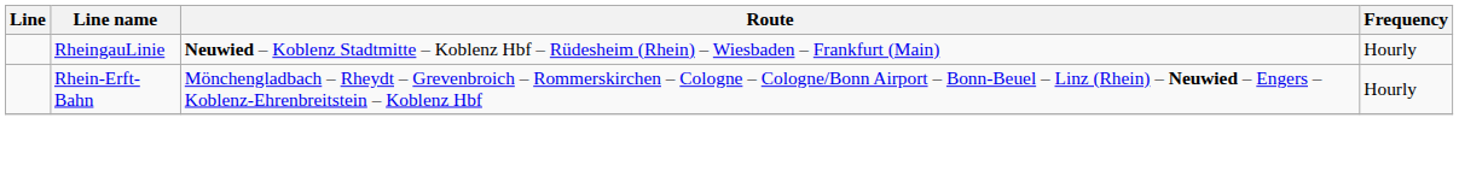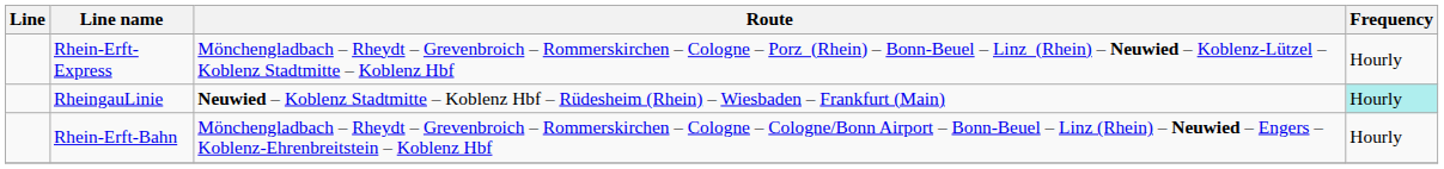 <table class="wikitable">
 <tr class="hintergrundfarbe6">
 <th>Line</th>
 <th>Line name</th>
 <th>Route</th>
 <th>Frequency</th>
 </tr>
 <tr>
 <td></td>
+<td><a href='#'>Rhein-Erft-Express</a></td>
+<td><a href='#'>Mönchengladbach</a> – <a href='#'>Rheydt</a> – <a href='#'>Grevenbroich</a> – <a href='#'>Rommerskirchen</a> – <a href='#'>Cologne</a> – <a href='#'>Porz  (Rhein)</a> – <a href='#'>Bonn-Beuel</a> – <a href='#'>Linz  (Rhein)</a> – <strong>Neuwied</strong> – <a href='#'>Koblenz-Lützel</a> – <a href='#'>Koblenz Stadtmitte</a> – <a href='#'>Koblenz Hbf</a></td>
+<td>Hourly</td>
+</tr>
+<tr>
+<td></td>
 <td><a href='#'>RheingauLinie</a></td>
 <td><strong>Neuwied</strong> – <a href='#'>Koblenz Stadtmitte</a> – Koblenz Hbf – <a href='#'>Rüdesheim (Rhein)</a> – <a href='#'>Wiesbaden</a> – <a href='#'>Frankfurt (Main)</a></td>
-<td>Hourly</td>
+<td style="background: paleturquoise;">Hourly</td>
 </tr>
 <tr>
 <td></td>
 <td><a href='#'>Rhein-Erft-Bahn</a></td>
 <td><a href='#'>Mönchengladbach</a> – <a href='#'>Rheydt</a> – <a href='#'>Grevenbroich</a> – <a href='#'>Rommerskirchen</a> – <a href='#'>Cologne</a> – <a href='#'>Cologne/Bonn Airport</a> – <a href='#'>Bonn-Beuel</a> – <a href='#'>Linz (Rhein)</a> – <strong>Neuwied</strong> – <a href='#'>Engers</a> – <a href='#'>Koblenz-Ehrenbreitstein</a> – <a href='#'>Koblenz Hbf</a></td>
 <td>Hourly</td>
 </tr>
 <tr>
 </tr>
 </table>
